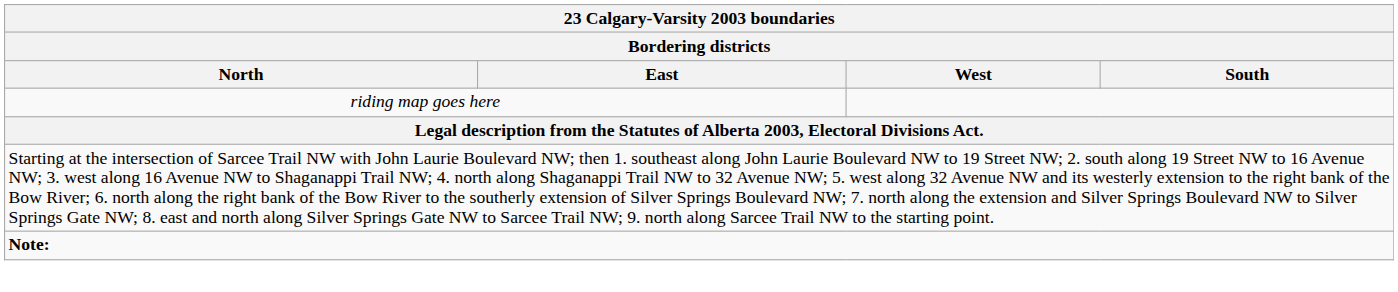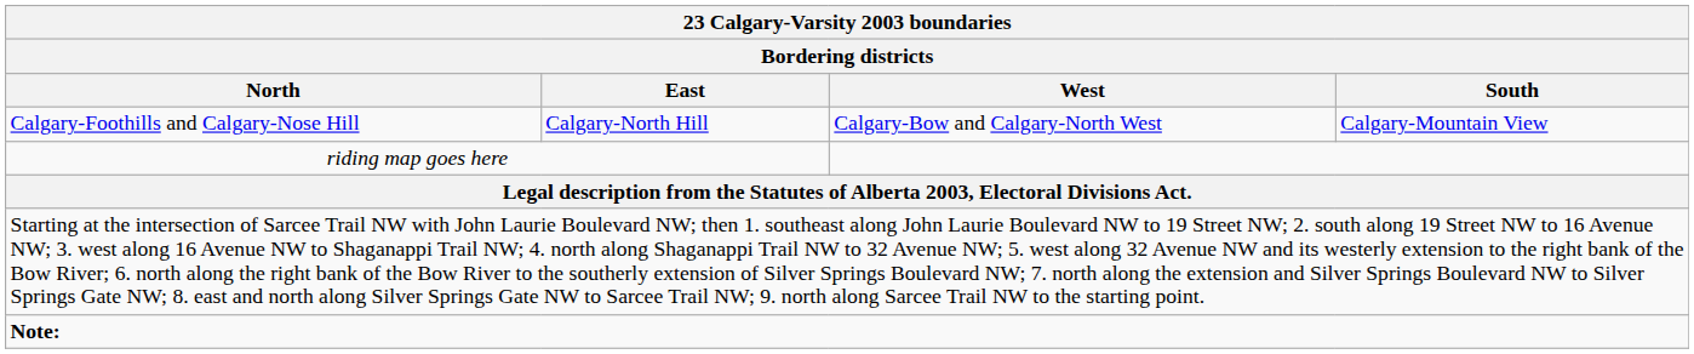 <table class="wikitable collapsible collapsed" style="width:100%;">
 <tr>
 <th colspan=4>23 Calgary-Varsity 2003 boundaries</th>
 </tr>
 <tr>
 <th colspan=4>Bordering districts</th>
 </tr>
 <tr>
 <th>North</th>
 <th>East</th>
 <th>West</th>
 <th>South</th>
+</tr>
+<tr>
+<td><a href='#'>Calgary-Foothills</a> and <a href='#'>Calgary-Nose Hill</a></td>
+<td><a href='#'>Calgary-North Hill</a></td>
+<td><a href='#'>Calgary-Bow</a> and <a href='#'>Calgary-North West</a></td>
+<td><a href='#'>Calgary-Mountain View</a></td>
 </tr>
 <tr>
 <td colspan=2 align=center><em>riding map goes here</em></td>
 <td colspan=2 align=center></td>
 </tr>
 <tr>
 <th colspan=4>Legal description from the Statutes of Alberta 2003, Electoral Divisions Act.</th>
 </tr>
 <tr>
 <td colspan=4>Starting at the intersection of Sarcee Trail NW with John Laurie Boulevard NW; then 1. southeast along John Laurie Boulevard NW to 19 Street NW; 2. south along 19 Street NW to 16 Avenue NW; 3. west along 16 Avenue NW to Shaganappi Trail NW; 4. north along Shaganappi Trail NW to 32 Avenue NW; 5. west along 32 Avenue NW and its westerly extension to the right bank of the Bow River; 6. north along the right bank of the Bow River to the southerly extension of Silver Springs Boulevard NW; 7. north along the extension and Silver Springs Boulevard NW to Silver<br>Springs Gate NW; 8. east and north along Silver Springs Gate NW to Sarcee Trail NW; 9. north along Sarcee Trail NW to the starting point.</td>
 </tr>
 <tr>
 <td colspan=4><strong>Note:</strong></td>
 </tr>
 </table>
